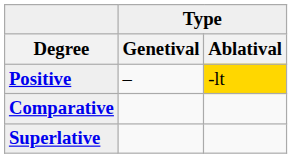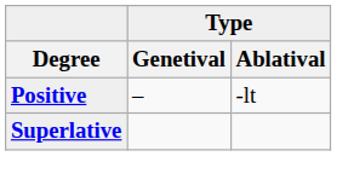 <table class="wikitable">
 <tr style="background:#dfdfdf;" |>
 <th style="background:#efefef;"></th>
 <th colspan="2"  style="background:#efefef;">Type</th>
 </tr>
 <tr>
 <th>Degree</th>
 <th>Genetival</th>
 <th>Ablatival</th>
 </tr>
 <tr>
 <td style="background:#efefef;"><strong><a href='#'>Positive</a></strong></td>
 <td>–</td>
-<td style="background: gold;">-lt</td>
-</tr>
-<tr>
-<td style="background:#efefef;"><strong><a href='#'>Comparative</a></strong></td>
-<td></td>
-<td></td>
+<td>-lt</td>
 </tr>
 <tr>
 <td style="background:#efefef;"><strong><a href='#'>Superlative</a></strong></td>
 <td></td>
 <td></td>
 </tr>
 </table>
